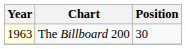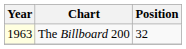 <table class="wikitable">
 <tr>
 <th>Year</th>
 <th>Chart</th>
 <th>Position</th>
 </tr>
 <tr>
 <td style="background: lightyellow;">1963</td>
 <td>The <em>Billboard</em> 200</td>
-<td>30</td>
+<td>32</td>
 </tr>
 <tr>
 </tr>
 </table>
